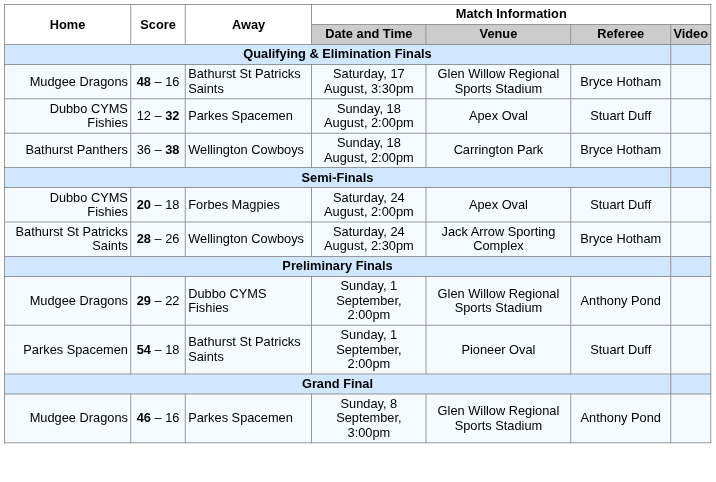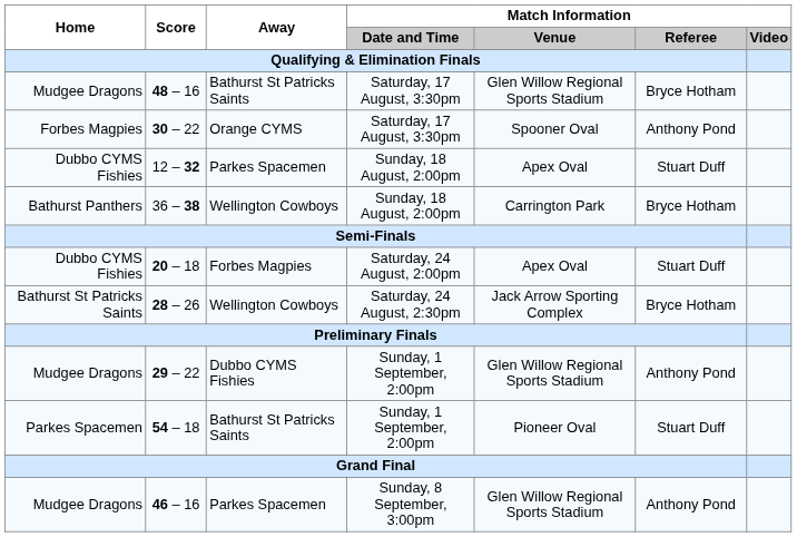 <table width="100%" cellspacing="0" cellpadding="3" border="1" style="border-collapse:collapse;  text-align:center;">
 <tr>
 <th rowspan="2" width="19%">Home</th>
 <th rowspan="2" width="8%">Score</th>
 <th rowspan="2" width="19%">Away</th>
 <th colspan="4">Match Information</th>
 </tr>
 <tr bgcolor="#CCCCCC">
 <th width="17%">Date and Time</th>
 <th width="22%">Venue</th>
 <th width="50%">Referee</th>
 <th>Video</th>
 </tr>
 <tr style="background:#d0e7ff;">
 <td colspan="6"><strong>Qualifying & Elimination Finals</strong></td>
 <td></td>
 </tr>
 <tr style="text-align:center; background:#f5faff;">
 <td align="right">Mudgee Dragons </td>
 <td><strong>48</strong> – 16</td>
 <td align="left"> Bathurst St Patricks Saints</td>
 <td>Saturday, 17 August, 3:30pm</td>
 <td>Glen Willow Regional Sports Stadium</td>
 <td>Bryce Hotham</td>
+<td></td>
+</tr>
+<tr style="text-align:center; background:#f5faff;">
+<td align="right">Forbes Magpies </td>
+<td><strong>30</strong> – 22</td>
+<td align="left"> Orange CYMS</td>
+<td>Saturday, 17 August, 3:30pm</td>
+<td>Spooner Oval</td>
+<td>Anthony Pond</td>
 <td></td>
 </tr>
 <tr style="text-align:center; background:#f5faff;">
 <td align="right">Dubbo CYMS Fishies </td>
 <td>12 – <strong>32</strong></td>
 <td align="left"> Parkes Spacemen</td>
 <td>Sunday, 18 August, 2:00pm</td>
 <td>Apex Oval</td>
 <td>Stuart Duff</td>
 <td></td>
 </tr>
 <tr style="text-align:center; background:#f5faff;">
 <td align="right">Bathurst Panthers </td>
 <td>36 – <strong>38</strong></td>
 <td align="left"> Wellington Cowboys</td>
 <td>Sunday, 18 August, 2:00pm</td>
 <td>Carrington Park</td>
 <td>Bryce Hotham</td>
 <td></td>
 </tr>
 <tr style="background:#d0e7ff;">
 <td colspan="6"><strong>Semi-Finals</strong></td>
 <td></td>
 </tr>
 <tr style="text-align:center; background:#f5faff;">
 <td align="right">Dubbo CYMS Fishies </td>
 <td><strong>20</strong> – 18</td>
 <td align="left"> Forbes Magpies</td>
 <td>Saturday, 24 August, 2:00pm</td>
 <td>Apex Oval</td>
 <td>Stuart Duff</td>
 <td></td>
 </tr>
 <tr style="text-align:center; background:#f5faff;">
 <td align="right">Bathurst St Patricks Saints </td>
 <td><strong>28</strong> – 26</td>
 <td align="left"> Wellington Cowboys</td>
 <td>Saturday, 24 August, 2:30pm</td>
 <td>Jack Arrow Sporting Complex</td>
 <td>Bryce Hotham</td>
 <td></td>
 </tr>
 <tr style="background:#d0e7ff;">
 <td colspan="6"><strong>Preliminary Finals</strong></td>
 <td></td>
 </tr>
 <tr style="text-align:center; background:#f5faff;">
 <td align="right">Mudgee Dragons </td>
 <td><strong>29</strong> – 22</td>
 <td align="left"> Dubbo CYMS Fishies</td>
 <td>Sunday, 1 September, 2:00pm</td>
 <td>Glen Willow Regional Sports Stadium</td>
 <td>Anthony Pond</td>
 <td></td>
 </tr>
 <tr style="text-align:center; background:#f5faff;">
 <td align="right">Parkes Spacemen </td>
 <td><strong>54</strong> – 18</td>
 <td align="left"> Bathurst St Patricks Saints</td>
 <td>Sunday, 1 September, 2:00pm</td>
 <td>Pioneer Oval</td>
 <td>Stuart Duff</td>
 <td></td>
 </tr>
 <tr style="background:#d0e7ff;">
 <td colspan="6"><strong>Grand Final</strong></td>
 <td></td>
 </tr>
 <tr style="text-align:center; background:#f5faff;">
 <td align="right">Mudgee Dragons </td>
 <td><strong>46</strong> – 16</td>
 <td align="left"> Parkes Spacemen</td>
 <td>Sunday, 8 September, 3:00pm</td>
 <td>Glen Willow Regional Sports Stadium</td>
 <td>Anthony Pond</td>
 <td></td>
 </tr>
 </table>
